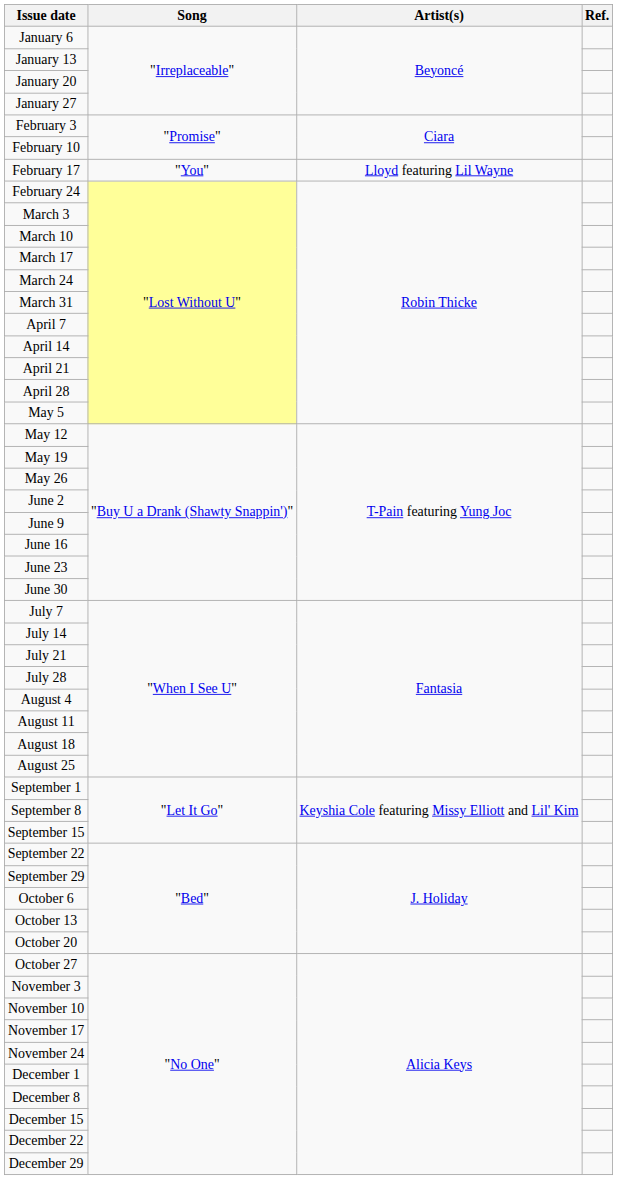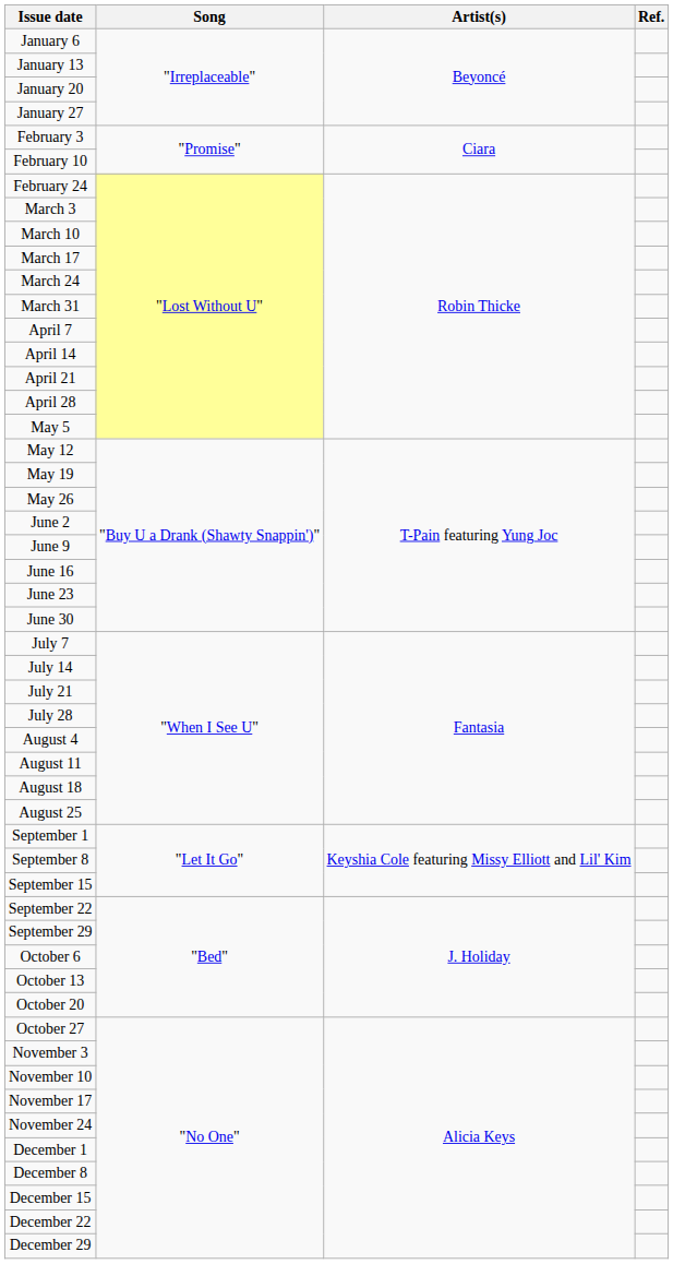 <table class="wikitable plainrowheaders" style="text-align:center;">
 <tr>
 <th scope="col">Issue date</th>
 <th scope="col">Song</th>
 <th scope="col">Artist(s)</th>
 <th scope="col">Ref.</th>
 </tr>
 <tr>
 <td>January 6</td>
 <td rowspan=4>"<a href='#'>Irreplaceable</a>"</td>
 <td rowspan=4><a href='#'>Beyoncé</a></td>
 <td></td>
 </tr>
 <tr>
 <td>January 13</td>
 <td></td>
 </tr>
 <tr>
 <td>January 20</td>
 <td></td>
 </tr>
 <tr>
 <td>January 27</td>
 <td></td>
 </tr>
 <tr>
 <td>February 3</td>
 <td rowspan=2>"<a href='#'>Promise</a>"</td>
 <td rowspan=2><a href='#'>Ciara</a></td>
 <td></td>
 </tr>
 <tr>
 <td>February 10</td>
-<td></td>
-</tr>
-<tr>
-<td>February 17</td>
-<td>"<a href='#'>You</a>"</td>
-<td><a href='#'>Lloyd</a> featuring <a href='#'>Lil Wayne</a></td>
 <td></td>
 </tr>
 <tr>
 <td>February 24</td>
 <td bgcolor=#FFFF99 rowspan=11>"<a href='#'>Lost Without U</a>" </td>
 <td rowspan=11><a href='#'>Robin Thicke</a></td>
 <td></td>
 </tr>
 <tr>
 <td>March 3</td>
 <td></td>
 </tr>
 <tr>
 <td>March 10</td>
 <td></td>
 </tr>
 <tr>
 <td>March 17</td>
 <td></td>
 </tr>
 <tr>
 <td>March 24</td>
 <td></td>
 </tr>
 <tr>
 <td>March 31</td>
 <td></td>
 </tr>
 <tr>
 <td>April 7</td>
 <td></td>
 </tr>
 <tr>
 <td>April 14</td>
 <td></td>
 </tr>
 <tr>
 <td>April 21</td>
 <td></td>
 </tr>
 <tr>
 <td>April 28</td>
 <td></td>
 </tr>
 <tr>
 <td>May 5</td>
 <td></td>
 </tr>
 <tr>
 <td>May 12</td>
 <td rowspan=8>"<a href='#'>Buy U a Drank (Shawty Snappin')</a>"</td>
 <td rowspan=8><a href='#'>T-Pain</a> featuring <a href='#'>Yung Joc</a></td>
 <td></td>
 </tr>
 <tr>
 <td>May 19</td>
 <td></td>
 </tr>
 <tr>
 <td>May 26</td>
 <td></td>
 </tr>
 <tr>
 <td>June 2</td>
 <td></td>
 </tr>
 <tr>
 <td>June 9</td>
 <td></td>
 </tr>
 <tr>
 <td>June 16</td>
 <td></td>
 </tr>
 <tr>
 <td>June 23</td>
 <td></td>
 </tr>
 <tr>
 <td>June 30</td>
 <td></td>
 </tr>
 <tr>
 <td>July 7</td>
 <td rowspan=8>"<a href='#'>When I See U</a>"</td>
 <td rowspan=8><a href='#'>Fantasia</a></td>
 <td></td>
 </tr>
 <tr>
 <td>July 14</td>
 <td></td>
 </tr>
 <tr>
 <td>July 21</td>
 <td></td>
 </tr>
 <tr>
 <td>July 28</td>
 <td></td>
 </tr>
 <tr>
 <td>August 4</td>
 <td></td>
 </tr>
 <tr>
 <td>August 11</td>
 <td></td>
 </tr>
 <tr>
 <td>August 18</td>
 <td></td>
 </tr>
 <tr>
 <td>August 25</td>
 <td></td>
 </tr>
 <tr>
 <td>September 1</td>
 <td rowspan=3>"<a href='#'>Let It Go</a>"</td>
 <td rowspan=3><a href='#'>Keyshia Cole</a> featuring <a href='#'>Missy Elliott</a> and <a href='#'>Lil' Kim</a></td>
 <td></td>
 </tr>
 <tr>
 <td>September 8</td>
 <td></td>
 </tr>
 <tr>
 <td>September 15</td>
 <td></td>
 </tr>
 <tr>
 <td>September 22</td>
 <td rowspan=5>"<a href='#'>Bed</a>"</td>
 <td rowspan=5><a href='#'>J. Holiday</a></td>
 <td></td>
 </tr>
 <tr>
 <td>September 29</td>
 <td></td>
 </tr>
 <tr>
 <td>October 6</td>
 <td></td>
 </tr>
 <tr>
 <td>October 13</td>
 <td></td>
 </tr>
 <tr>
 <td>October 20</td>
 <td></td>
 </tr>
 <tr>
 <td>October 27</td>
 <td rowspan=10>"<a href='#'>No One</a>"</td>
 <td rowspan=10><a href='#'>Alicia Keys</a></td>
 <td></td>
 </tr>
 <tr>
 <td>November 3</td>
 <td></td>
 </tr>
 <tr>
 <td>November 10</td>
 <td></td>
 </tr>
 <tr>
 <td>November 17</td>
 <td></td>
 </tr>
 <tr>
 <td>November 24</td>
 <td></td>
 </tr>
 <tr>
 <td>December 1</td>
 <td></td>
 </tr>
 <tr>
 <td>December 8</td>
 <td></td>
 </tr>
 <tr>
 <td>December 15</td>
 <td></td>
 </tr>
 <tr>
 <td>December 22</td>
 <td></td>
 </tr>
 <tr>
 <td>December 29</td>
 <td></td>
 </tr>
 </table>
